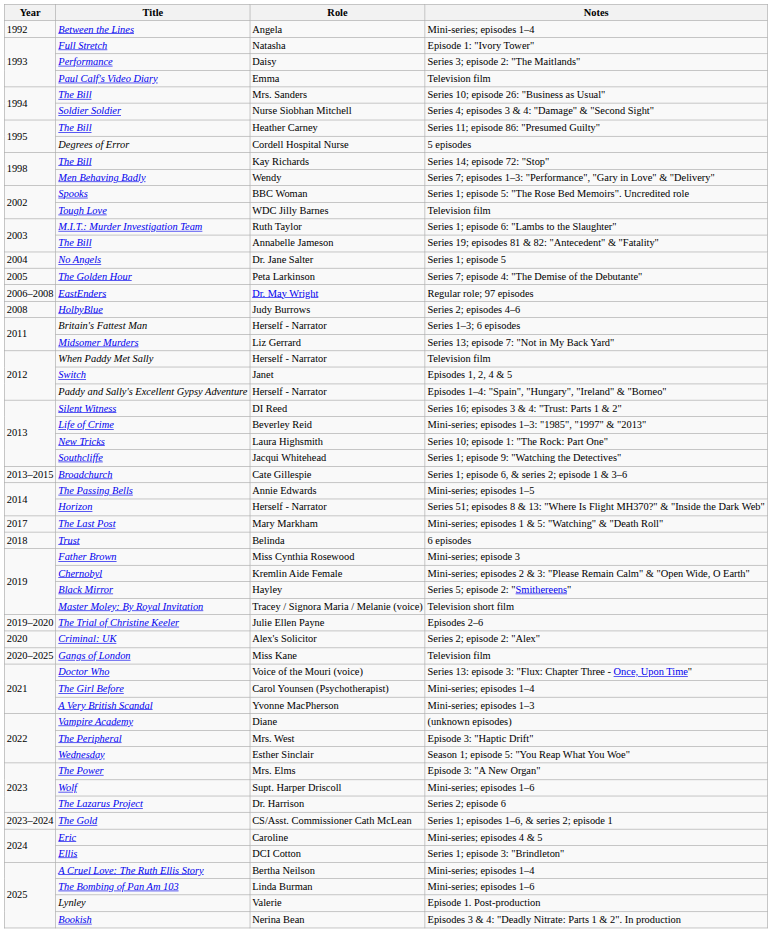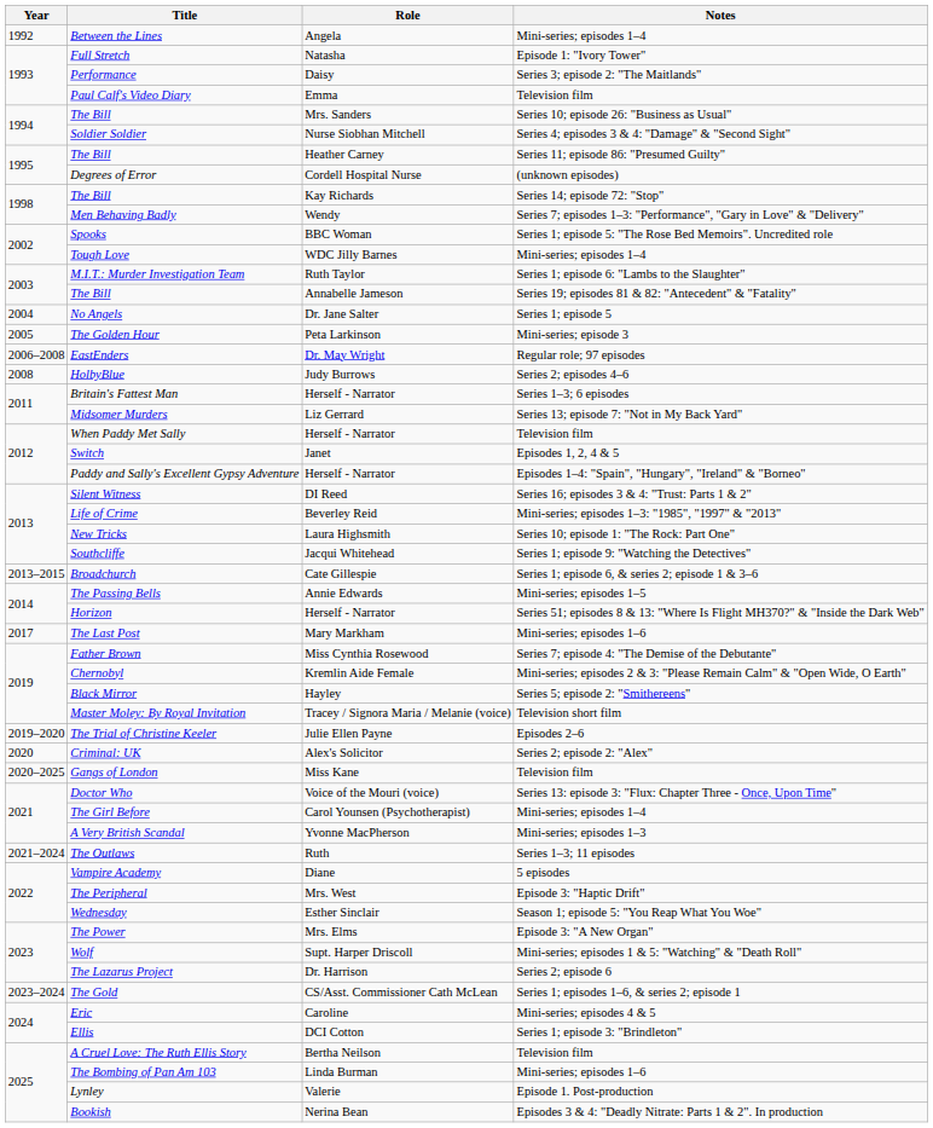 <table class="wikitable sortable">
 <tr>
 <th>Year</th>
 <th>Title</th>
 <th>Role</th>
 <th>Notes</th>
 </tr>
 <tr>
 <td>1992</td>
 <td><em><a href='#'>Between the Lines</a></em></td>
 <td>Angela</td>
 <td>Mini-series; episodes 1–4</td>
 </tr>
 <tr>
 <td rowspan="3">1993</td>
 <td><em><a href='#'>Full Stretch</a></em></td>
 <td>Natasha</td>
 <td>Episode 1: "Ivory Tower"</td>
 </tr>
 <tr>
 <td><em><a href='#'>Performance</a></em></td>
 <td>Daisy</td>
 <td>Series 3; episode 2: "The Maitlands"</td>
 </tr>
 <tr>
 <td><em><a href='#'>Paul Calf's Video Diary</a></em></td>
 <td>Emma</td>
 <td>Television film</td>
 </tr>
 <tr>
 <td rowspan="2">1994</td>
 <td><em><a href='#'>The Bill</a></em></td>
 <td>Mrs. Sanders</td>
 <td>Series 10; episode 26: "Business as Usual"</td>
 </tr>
 <tr>
 <td><em><a href='#'>Soldier Soldier</a></em></td>
 <td>Nurse Siobhan Mitchell</td>
 <td>Series 4; episodes 3 & 4: "Damage" & "Second Sight"</td>
 </tr>
 <tr>
 <td rowspan="2">1995</td>
 <td><em><a href='#'>The Bill</a></em></td>
 <td>Heather Carney</td>
 <td>Series 11; episode 86: "Presumed Guilty"</td>
 </tr>
 <tr>
 <td><em>Degrees of Error</em></td>
 <td>Cordell Hospital Nurse</td>
-<td>5 episodes</td>
+<td>(unknown episodes)</td>
 </tr>
 <tr>
 <td rowspan="2">1998</td>
 <td><em><a href='#'>The Bill</a></em></td>
 <td>Kay Richards</td>
 <td>Series 14; episode 72: "Stop"</td>
 </tr>
 <tr>
 <td><em><a href='#'>Men Behaving Badly</a></em></td>
 <td>Wendy</td>
 <td>Series 7; episodes 1–3: "Performance", "Gary in Love" & "Delivery"</td>
 </tr>
 <tr>
 <td rowspan="2">2002</td>
 <td><em><a href='#'>Spooks</a></em></td>
 <td>BBC Woman</td>
 <td>Series 1; episode 5: "The Rose Bed Memoirs". Uncredited role</td>
 </tr>
 <tr>
 <td><em><a href='#'>Tough Love</a></em></td>
 <td>WDC Jilly Barnes</td>
-<td>Television film</td>
+<td>Mini-series; episodes 1–4</td>
 </tr>
 <tr>
 <td rowspan="2">2003</td>
 <td><em><a href='#'>M.I.T.: Murder Investigation Team</a></em></td>
 <td>Ruth Taylor</td>
 <td>Series 1; episode 6: "Lambs to the Slaughter"</td>
 </tr>
 <tr>
 <td><em><a href='#'>The Bill</a></em></td>
 <td>Annabelle Jameson</td>
 <td>Series 19; episodes 81 & 82: "Antecedent" & "Fatality"</td>
 </tr>
 <tr>
 <td>2004</td>
 <td><em><a href='#'>No Angels</a></em></td>
 <td>Dr. Jane Salter</td>
 <td>Series 1; episode 5</td>
 </tr>
 <tr>
 <td>2005</td>
 <td><em><a href='#'>The Golden Hour</a></em></td>
 <td>Peta Larkinson</td>
-<td>Series 7; episode 4: "The Demise of the Debutante"</td>
+<td>Mini-series; episode 3</td>
 </tr>
 <tr>
 <td>2006–2008</td>
 <td><em><a href='#'>EastEnders</a></em></td>
 <td><a href='#'>Dr. May Wright</a></td>
 <td>Regular role; 97 episodes</td>
 </tr>
 <tr>
 <td>2008</td>
 <td><em><a href='#'>HolbyBlue</a></em></td>
 <td>Judy Burrows</td>
 <td>Series 2; episodes 4–6</td>
 </tr>
 <tr>
 <td rowspan="2">2011</td>
 <td><em>Britain's Fattest Man</em></td>
 <td>Herself - Narrator</td>
 <td>Series 1–3; 6 episodes</td>
 </tr>
 <tr>
 <td><em><a href='#'>Midsomer Murders</a></em></td>
 <td>Liz Gerrard</td>
 <td>Series 13; episode 7: "Not in My Back Yard"</td>
 </tr>
 <tr>
 <td rowspan="3">2012</td>
 <td><em>When Paddy Met Sally</em></td>
 <td>Herself - Narrator</td>
 <td>Television film</td>
 </tr>
 <tr>
 <td><em><a href='#'>Switch</a></em></td>
 <td>Janet</td>
 <td>Episodes 1, 2, 4 & 5</td>
 </tr>
 <tr>
 <td><em>Paddy and Sally's Excellent Gypsy Adventure</em></td>
 <td>Herself - Narrator</td>
 <td>Episodes 1–4: "Spain", "Hungary", "Ireland" & "Borneo"</td>
 </tr>
 <tr>
 <td rowspan="4">2013</td>
 <td><em><a href='#'>Silent Witness</a></em></td>
 <td>DI Reed</td>
 <td>Series 16; episodes 3 & 4: "Trust: Parts 1 & 2"</td>
 </tr>
 <tr>
 <td><em><a href='#'>Life of Crime</a></em></td>
 <td>Beverley Reid</td>
 <td>Mini-series; episodes 1–3: "1985", "1997" & "2013"</td>
 </tr>
 <tr>
 <td><em><a href='#'>New Tricks</a></em></td>
 <td>Laura Highsmith</td>
 <td>Series 10; episode 1: "The Rock: Part One"</td>
 </tr>
 <tr>
 <td><em><a href='#'>Southcliffe</a></em></td>
 <td>Jacqui Whitehead</td>
 <td>Series 1; episode 9: "Watching the Detectives"</td>
 </tr>
 <tr>
 <td>2013–2015</td>
 <td><em><a href='#'>Broadchurch</a></em></td>
 <td>Cate Gillespie</td>
 <td>Series 1; episode 6, & series 2; episode 1 & 3–6</td>
 </tr>
 <tr>
 <td rowspan="2">2014</td>
 <td><em><a href='#'>The Passing Bells</a></em></td>
 <td>Annie Edwards</td>
 <td>Mini-series; episodes 1–5</td>
 </tr>
 <tr>
 <td><em><a href='#'>Horizon</a></em></td>
 <td>Herself - Narrator</td>
 <td>Series 51; episodes 8 & 13: "Where Is Flight MH370?" & "Inside the Dark Web"</td>
 </tr>
 <tr>
 <td>2017</td>
 <td><em><a href='#'>The Last Post</a></em></td>
 <td>Mary Markham</td>
-<td>Mini-series; episodes 1 & 5: "Watching" & "Death Roll"</td>
-</tr>
-<tr>
-<td>2018</td>
-<td><em><a href='#'>Trust</a></em></td>
-<td>Belinda</td>
-<td>6 episodes</td>
+<td>Mini-series; episodes 1–6</td>
 </tr>
 <tr>
 <td rowspan="4">2019</td>
 <td><em><a href='#'>Father Brown</a></em></td>
 <td>Miss Cynthia Rosewood</td>
-<td>Mini-series; episode 3</td>
+<td>Series 7; episode 4: "The Demise of the Debutante"</td>
 </tr>
 <tr>
 <td><em><a href='#'>Chernobyl</a></em></td>
 <td>Kremlin Aide Female</td>
 <td>Mini-series; episodes 2 & 3: "Please Remain Calm" & "Open Wide, O Earth"</td>
 </tr>
 <tr>
 <td><em><a href='#'>Black Mirror</a></em></td>
 <td>Hayley</td>
 <td>Series 5; episode 2: "<a href='#'>Smithereens</a>"</td>
 </tr>
 <tr>
 <td><em><a href='#'>Master Moley: By Royal Invitation</a></em></td>
 <td>Tracey / Signora Maria / Melanie (voice)</td>
 <td>Television short film</td>
 </tr>
 <tr>
 <td>2019–2020</td>
 <td><em><a href='#'>The Trial of Christine Keeler</a></em></td>
 <td>Julie Ellen Payne</td>
 <td>Episodes 2–6</td>
 </tr>
 <tr>
 <td>2020</td>
 <td><em><a href='#'>Criminal: UK</a></em></td>
 <td>Alex's Solicitor</td>
 <td>Series 2; episode 2: "Alex"</td>
 </tr>
 <tr>
 <td>2020–2025</td>
 <td><em><a href='#'>Gangs of London</a></em></td>
 <td>Miss Kane</td>
 <td>Television film</td>
 </tr>
 <tr>
 <td rowspan="3">2021</td>
 <td><em><a href='#'>Doctor Who</a></em></td>
 <td>Voice of the Mouri (voice)</td>
 <td>Series 13: episode 3: "Flux: Chapter Three - <a href='#'>Once, Upon Time</a>"</td>
 </tr>
 <tr>
 <td><em><a href='#'>The Girl Before</a></em></td>
 <td>Carol Younsen (Psychotherapist)</td>
 <td>Mini-series; episodes 1–4</td>
 </tr>
 <tr>
 <td><em><a href='#'>A Very British Scandal</a></em></td>
 <td>Yvonne MacPherson</td>
 <td>Mini-series; episodes 1–3</td>
 </tr>
 <tr>
+<td>2021–2024</td>
+<td><em><a href='#'>The Outlaws</a></em></td>
+<td>Ruth</td>
+<td>Series 1–3; 11 episodes</td>
+</tr>
+<tr>
 <td rowspan="3">2022</td>
 <td><em><a href='#'>Vampire Academy</a></em></td>
 <td>Diane</td>
-<td>(unknown episodes)</td>
+<td>5 episodes</td>
 </tr>
 <tr>
 <td><em><a href='#'>The Peripheral</a></em></td>
 <td>Mrs. West</td>
 <td>Episode 3: "Haptic Drift"</td>
 </tr>
 <tr>
 <td><em><a href='#'>Wednesday</a></em></td>
 <td>Esther Sinclair</td>
 <td>Season 1; episode 5: "You Reap What You Woe"</td>
 </tr>
 <tr>
 <td rowspan="3">2023</td>
 <td><em><a href='#'>The Power</a></em></td>
 <td>Mrs. Elms</td>
 <td>Episode 3: "A New Organ"</td>
 </tr>
 <tr>
 <td><em><a href='#'>Wolf</a></em></td>
 <td>Supt. Harper Driscoll</td>
-<td>Mini-series; episodes 1–6</td>
+<td>Mini-series; episodes 1 & 5: "Watching" & "Death Roll"</td>
 </tr>
 <tr>
 <td><em><a href='#'>The Lazarus Project</a></em></td>
 <td>Dr. Harrison</td>
 <td>Series 2; episode 6</td>
 </tr>
 <tr>
 <td>2023–2024</td>
 <td><em><a href='#'>The Gold</a></em></td>
 <td>CS/Asst. Commissioner Cath McLean</td>
 <td>Series 1; episodes 1–6, & series 2; episode 1</td>
 </tr>
 <tr>
 <td rowspan="2">2024</td>
 <td><em><a href='#'>Eric</a></em></td>
 <td>Caroline</td>
 <td>Mini-series; episodes 4 & 5</td>
 </tr>
 <tr>
 <td><em><a href='#'>Ellis</a></em></td>
 <td>DCI Cotton</td>
 <td>Series 1; episode 3: "Brindleton"</td>
 </tr>
 <tr>
 <td rowspan="4">2025</td>
 <td><a href='#'><em>A Cruel Love: The Ruth Ellis Story</em></a></td>
 <td>Bertha Neilson</td>
-<td>Mini-series; episodes 1–4</td>
+<td>Television film</td>
 </tr>
 <tr>
 <td><em><a href='#'>The Bombing of Pan Am 103</a></em></td>
 <td>Linda Burman</td>
 <td>Mini-series; episodes 1–6</td>
 </tr>
 <tr>
 <td><em>Lynley</em></td>
 <td>Valerie</td>
 <td>Episode 1. Post-production</td>
 </tr>
 <tr>
 <td><em><a href='#'>Bookish</a></em></td>
 <td>Nerina Bean</td>
 <td>Episodes 3 & 4: "Deadly Nitrate: Parts 1 & 2". In production</td>
 </tr>
 </table>
